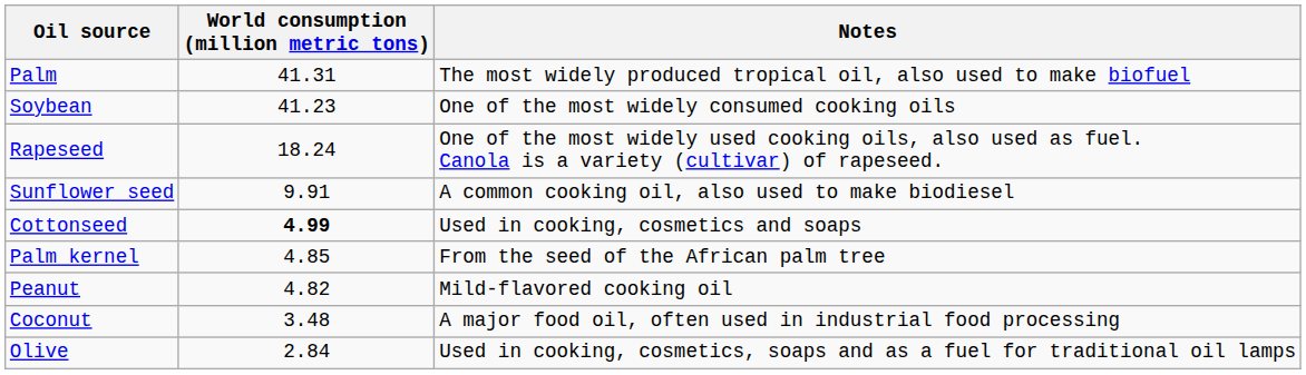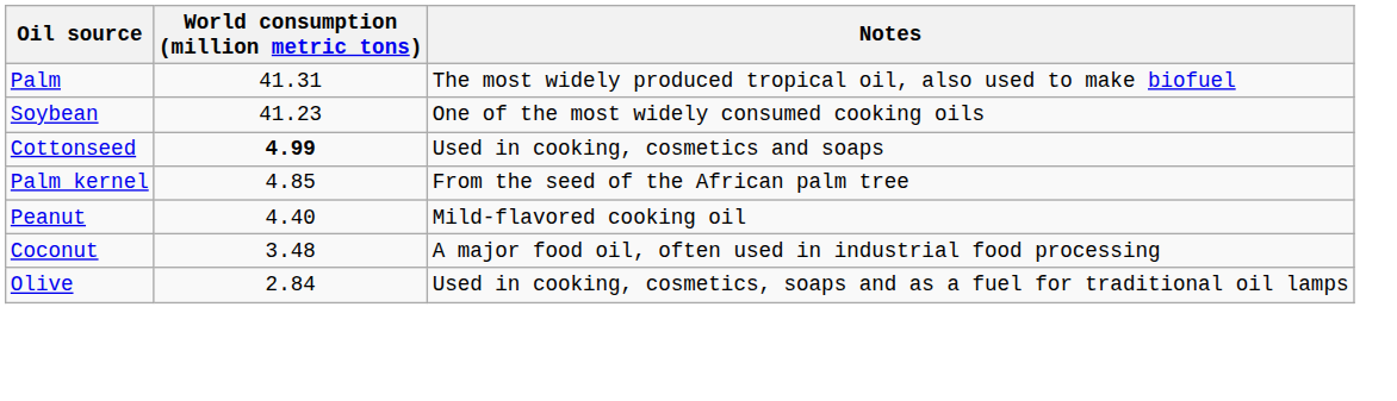 <table class="sortable wikitable">
 <tr>
 <th>Oil source</th>
 <th>World consumption<br>(million <a href='#'>metric tons</a>)</th>
 <th>Notes</th>
 </tr>
 <tr>
 <td><a href='#'>Palm</a></td>
 <td align="center">41.31</td>
 <td>The most widely produced tropical oil, also used to make <a href='#'>biofuel</a></td>
 </tr>
 <tr>
 <td><a href='#'>Soybean</a></td>
 <td align="center">41.23</td>
 <td>One of the most widely consumed cooking oils</td>
 </tr>
 <tr>
-<td><a href='#'>Rapeseed</a></td>
-<td align="center">18.24</td>
-<td>One of the most widely used cooking oils, also used as fuel.<br><a href='#'>Canola</a> is a variety (<a href='#'>cultivar</a>) of rapeseed.</td>
-</tr>
-<tr>
-<td><a href='#'>Sunflower seed</a></td>
-<td align="center">9.91</td>
-<td>A common cooking oil, also used to make biodiesel</td>
-</tr>
-<tr>
 <td><a href='#'>Cottonseed</a></td>
 <td align="center"><strong>4.99</strong></td>
 <td>Used in cooking, cosmetics and soaps</td>
 </tr>
 <tr>
 <td><a href='#'>Palm kernel</a></td>
 <td align="center">4.85</td>
 <td>From the seed of the African palm tree</td>
 </tr>
 <tr>
 <td><a href='#'>Peanut</a></td>
-<td align="center">4.82</td>
+<td align="center">4.40</td>
 <td>Mild-flavored cooking oil</td>
 </tr>
 <tr>
 <td><a href='#'>Coconut</a></td>
 <td align="center">3.48</td>
 <td>A major food oil, often used in industrial food processing</td>
 </tr>
 <tr>
 <td><a href='#'>Olive</a></td>
 <td align="center">2.84</td>
 <td>Used in cooking, cosmetics, soaps and as a fuel for traditional oil lamps</td>
 </tr>
 </table>
